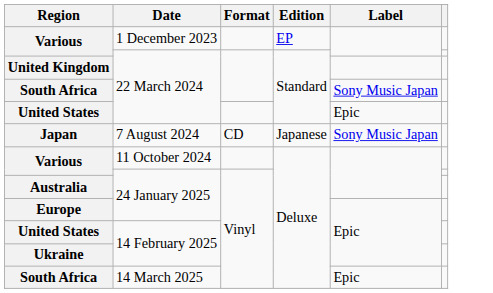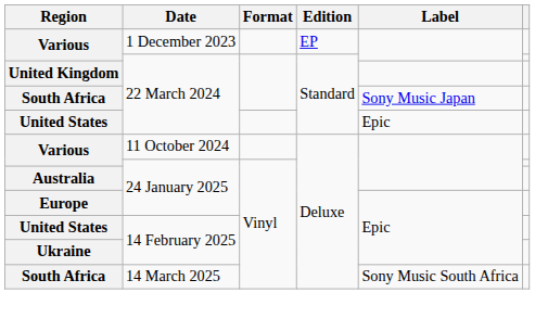 <table class="wikitable plainrowheaders">
 <tr>
 <th scope="col">Region</th>
 <th scope="col">Date</th>
 <th scope="col">Format</th>
 <th scope="col">Edition</th>
 <th scope="col">Label</th>
 <th scope="col"></th>
 </tr>
 <tr>
 <th scope="row" rowspan="2">Various</th>
 <td>1 December 2023</td>
 <td></td>
 <td><a href='#'>EP</a></td>
 <td rowspan="2"></td>
 <td align="center"></td>
 </tr>
 <tr>
 <td rowspan="4">22 March 2024</td>
 <td rowspan="3"></td>
 <td rowspan="4">Standard</td>
 <td align="center"></td>
 </tr>
 <tr>
 <th scope="row">United Kingdom</th>
 <td></td>
 <td align="center"></td>
 </tr>
 <tr>
 <th scope="row">South Africa</th>
 <td><a href='#'>Sony Music Japan</a></td>
 <td align="center"></td>
 </tr>
 <tr>
 <th scope="row">United States</th>
 <td></td>
 <td>Epic</td>
 <td style="text-align:center;"></td>
 </tr>
 <tr>
-<th scope="row">Japan</th>
-<td>7 August 2024</td>
-<td>CD</td>
-<td>Japanese</td>
-<td><a href='#'>Sony Music Japan</a></td>
-<td style="text-align:center;"></td>
-</tr>
-<tr>
 <th scope="row" rowspan="2">Various</th>
 <td>11 October 2024</td>
 <td></td>
 <td rowspan="7">Deluxe</td>
 <td rowspan="3"></td>
 <td style="text-align:center;"></td>
 </tr>
 <tr>
 <td rowspan="3">24 January 2025</td>
 <td rowspan="6">Vinyl</td>
 <td align="center"></td>
 </tr>
 <tr>
 <th scope="row">Australia</th>
 <td align="center"></td>
 </tr>
 <tr>
 <th scope="row">Europe</th>
 <td rowspan="3">Epic</td>
 <td align="center"></td>
 </tr>
 <tr>
 <th scope="row">United States</th>
 <td rowspan="2">14 February 2025</td>
 <td align="center"></td>
 </tr>
 <tr>
 <th scope="row">Ukraine</th>
 <td align="center"></td>
 </tr>
 <tr>
 <th scope="row">South Africa</th>
 <td>14 March 2025</td>
-<td>Epic</td>
+<td>Sony Music South Africa</td>
 <td align="center"></td>
 </tr>
 </table>
